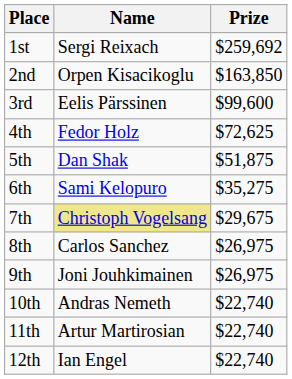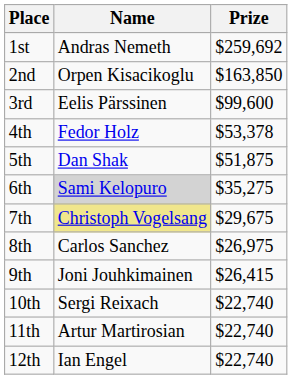 <table class="wikitable">
 <tr>
 <th>Place</th>
 <th>Name</th>
 <th>Prize</th>
 </tr>
 <tr>
 <td>1st</td>
-<td> Sergi Reixach</td>
+<td> Andras Nemeth</td>
 <td>$259,692</td>
 </tr>
 <tr>
 <td>2nd</td>
 <td> Orpen Kisacikoglu</td>
 <td>$163,850</td>
 </tr>
 <tr>
 <td>3rd</td>
 <td> Eelis Pärssinen</td>
 <td>$99,600</td>
 </tr>
 <tr>
 <td>4th</td>
 <td> <a href='#'>Fedor Holz</a></td>
-<td>$72,625</td>
+<td>$53,378</td>
 </tr>
 <tr>
 <td>5th</td>
 <td> <a href='#'>Dan Shak</a></td>
 <td>$51,875</td>
 </tr>
 <tr>
 <td>6th</td>
-<td> <a href='#'>Sami Kelopuro</a></td>
+<td style="background: lightgrey;"> <a href='#'>Sami Kelopuro</a></td>
 <td>$35,275</td>
 </tr>
 <tr>
 <td>7th</td>
 <td style="background: khaki;"> <a href='#'>Christoph Vogelsang</a></td>
 <td>$29,675</td>
 </tr>
 <tr>
 <td>8th</td>
 <td>Carlos Sanchez</td>
 <td>$26,975</td>
 </tr>
 <tr>
 <td>9th</td>
 <td> Joni Jouhkimainen</td>
-<td>$26,975</td>
+<td>$26,415</td>
 </tr>
 <tr>
 <td>10th</td>
-<td> Andras Nemeth</td>
+<td> Sergi Reixach</td>
 <td>$22,740</td>
 </tr>
 <tr>
 <td>11th</td>
 <td> Artur Martirosian</td>
 <td>$22,740</td>
 </tr>
 <tr>
 <td>12th</td>
 <td>Ian Engel</td>
 <td>$22,740</td>
 </tr>
 </table>
